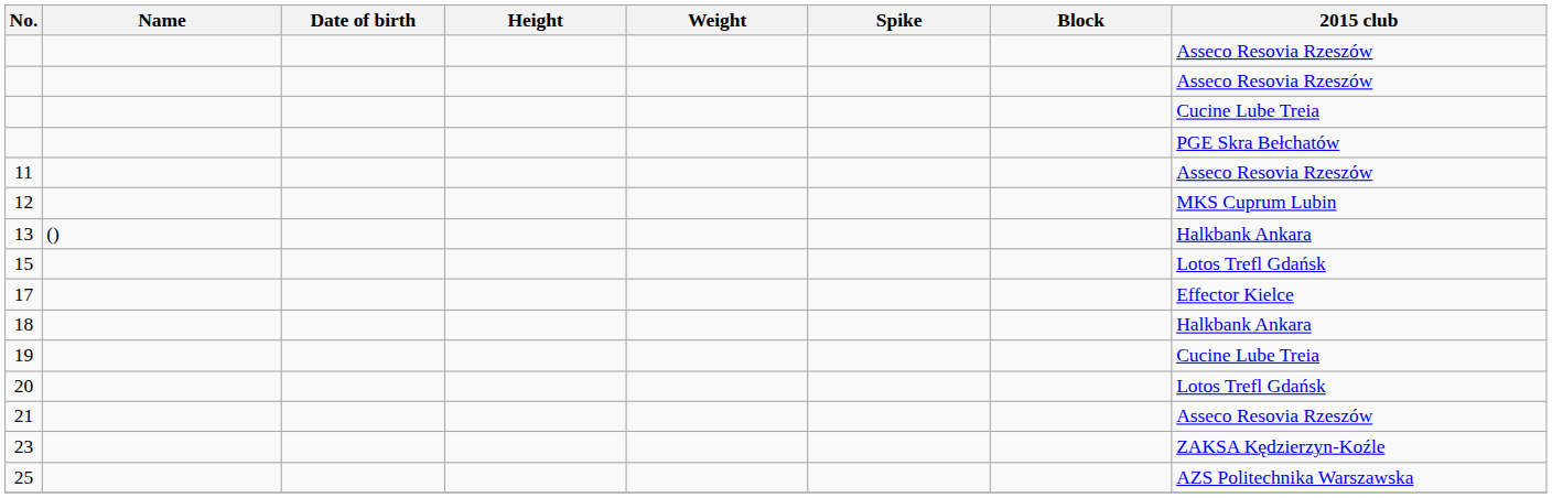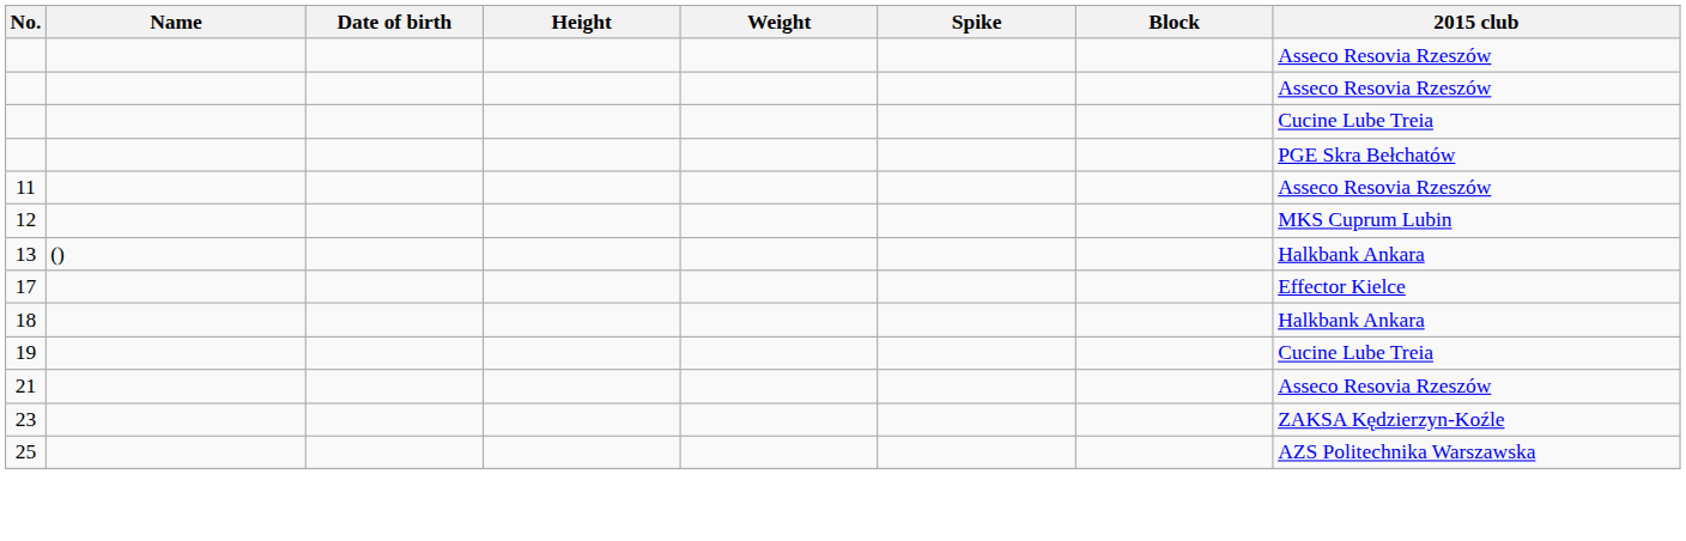 <table class="wikitable sortable" style="font-size:100%; text-align:center;">
 <tr>
 <th>No.</th>
 <th style="width:12em">Name</th>
 <th style="width:8em">Date of birth</th>
 <th style="width:9em">Height</th>
 <th style="width:9em">Weight</th>
 <th style="width:9em">Spike</th>
 <th style="width:9em">Block</th>
 <th style="width:19em">2015 club</th>
 </tr>
 <tr>
 <td></td>
 <td align=left></td>
 <td align=right></td>
 <td></td>
 <td></td>
 <td></td>
 <td></td>
 <td align=left> <a href='#'>Asseco Resovia Rzeszów</a></td>
 </tr>
 <tr>
 <td></td>
 <td align=left></td>
 <td align=right></td>
 <td></td>
 <td></td>
 <td></td>
 <td></td>
 <td align=left> <a href='#'>Asseco Resovia Rzeszów</a></td>
 </tr>
 <tr>
 <td></td>
 <td align=left></td>
 <td align=right></td>
 <td></td>
 <td></td>
 <td></td>
 <td></td>
 <td align=left> <a href='#'>Cucine Lube Treia</a></td>
 </tr>
 <tr>
 <td></td>
 <td align=left></td>
 <td align=right></td>
 <td></td>
 <td></td>
 <td></td>
 <td></td>
 <td align=left> <a href='#'>PGE Skra Bełchatów</a></td>
 </tr>
 <tr>
 <td>11</td>
 <td align=left></td>
 <td align=right></td>
 <td></td>
 <td></td>
 <td></td>
 <td></td>
 <td align=left> <a href='#'>Asseco Resovia Rzeszów</a></td>
 </tr>
 <tr>
 <td>12</td>
 <td align=left></td>
 <td align=right></td>
 <td></td>
 <td></td>
 <td></td>
 <td></td>
 <td align=left> <a href='#'>MKS Cuprum Lubin</a></td>
 </tr>
 <tr>
 <td>13</td>
 <td align=left> ()</td>
 <td align=right></td>
 <td></td>
 <td></td>
 <td></td>
 <td></td>
 <td align=left> <a href='#'>Halkbank Ankara</a></td>
 </tr>
 <tr>
-<td>15</td>
-<td align=left></td>
-<td align=right></td>
-<td></td>
-<td></td>
-<td></td>
-<td></td>
-<td align=left> <a href='#'>Lotos Trefl Gdańsk</a></td>
-</tr>
-<tr>
 <td>17</td>
 <td align=left></td>
 <td align=right></td>
 <td></td>
 <td></td>
 <td></td>
 <td></td>
 <td align=left> <a href='#'>Effector Kielce</a></td>
 </tr>
 <tr>
 <td>18</td>
 <td align=left></td>
 <td align=right></td>
 <td></td>
 <td></td>
 <td></td>
 <td></td>
 <td align=left> <a href='#'>Halkbank Ankara</a></td>
 </tr>
 <tr>
 <td>19</td>
 <td align=left></td>
 <td align=right></td>
 <td></td>
 <td></td>
 <td></td>
 <td></td>
 <td align=left> <a href='#'>Cucine Lube Treia</a></td>
-</tr>
-<tr>
-<td>20</td>
-<td align=left></td>
-<td align=right></td>
-<td></td>
-<td></td>
-<td></td>
-<td></td>
-<td align=left> <a href='#'>Lotos Trefl Gdańsk</a></td>
 </tr>
 <tr>
 <td>21</td>
 <td align=left></td>
 <td align=right></td>
 <td></td>
 <td></td>
 <td></td>
 <td></td>
 <td align=left> <a href='#'>Asseco Resovia Rzeszów</a></td>
 </tr>
 <tr>
 <td>23</td>
 <td align=left></td>
 <td align=right></td>
 <td></td>
 <td></td>
 <td></td>
 <td></td>
 <td align=left> <a href='#'>ZAKSA Kędzierzyn-Koźle</a></td>
 </tr>
 <tr>
 <td>25</td>
 <td align=left></td>
 <td align=right></td>
 <td></td>
 <td></td>
 <td></td>
 <td></td>
 <td align=left> <a href='#'>AZS Politechnika Warszawska</a></td>
 </tr>
 <tr>
 </tr>
 </table>
